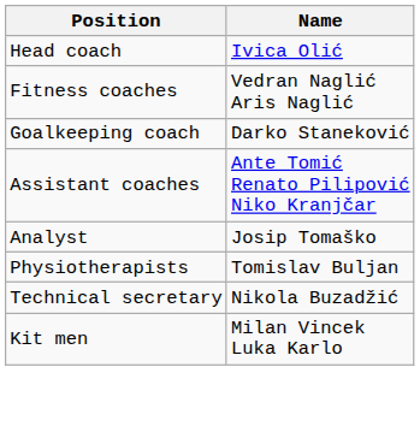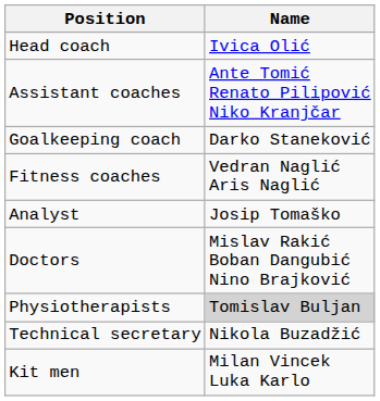 <table class="wikitable" style="text-align:center;">
 <tr>
 <th>Position</th>
 <th>Name</th>
 </tr>
 <tr>
 <td style="text-align:left;">Head coach</td>
 <td style="text-align:left;"> <a href='#'>Ivica Olić</a></td>
 </tr>
 <tr>
-<td style="text-align:left;">Fitness coaches</td>
-<td style="text-align:left;"> Vedran Naglić<br> Aris Naglić</td>
+<td style="text-align:left;">Assistant coaches</td>
+<td style="text-align:left;"> <a href='#'>Ante Tomić</a><br> <a href='#'>Renato Pilipović</a><br> <a href='#'>Niko Kranjčar</a></td>
 </tr>
 <tr>
 <td style="text-align:left;">Goalkeeping coach</td>
 <td style="text-align:left;"> Darko Staneković</td>
 </tr>
 <tr>
-<td style="text-align:left;">Assistant coaches</td>
-<td style="text-align:left;"> <a href='#'>Ante Tomić</a><br> <a href='#'>Renato Pilipović</a><br> <a href='#'>Niko Kranjčar</a></td>
+<td style="text-align:left;">Fitness coaches</td>
+<td style="text-align:left;"> Vedran Naglić<br> Aris Naglić</td>
 </tr>
 <tr>
 <td style="text-align:left;">Analyst</td>
 <td style="text-align:left;"> Josip Tomaško</td>
 </tr>
 <tr>
+<td style="text-align:left;">Doctors</td>
+<td style="text-align:left;"> Mislav Rakić<br> Boban Dangubić<br> Nino Brajković</td>
+</tr>
+<tr>
 <td style="text-align:left;">Physiotherapists</td>
-<td style="text-align:left;"> Tomislav Buljan</td>
+<td style="background: lightgrey; text-align:left;"> Tomislav Buljan</td>
 </tr>
 <tr>
 <td style="text-align:left;">Technical secretary</td>
 <td style="text-align:left;"> Nikola Buzadžić</td>
 </tr>
 <tr>
 <td style="text-align:left;">Kit men</td>
 <td style="text-align:left;"> Milan Vincek<br> Luka Karlo</td>
 </tr>
 </table>
